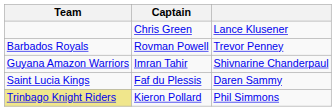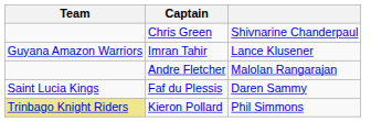 <table class="wikitable">
 <tr>
 <th>Team</th>
 <th>Captain</th>
 <th></th>
 </tr>
 <tr>
 <td></td>
 <td><a href='#'>Chris Green</a></td>
-<td><a href='#'>Lance Klusener</a></td>
-</tr>
-<tr>
-<td><a href='#'>Barbados Royals</a></td>
-<td><a href='#'>Rovman Powell</a></td>
-<td><a href='#'>Trevor Penney</a></td>
+<td><a href='#'>Shivnarine Chanderpaul</a></td>
 </tr>
 <tr>
 <td><a href='#'>Guyana Amazon Warriors</a></td>
 <td><a href='#'>Imran Tahir</a></td>
-<td><a href='#'>Shivnarine Chanderpaul</a></td>
+<td><a href='#'>Lance Klusener</a></td>
+</tr>
+<tr>
+<td></td>
+<td><a href='#'>Andre Fletcher</a></td>
+<td><a href='#'>Malolan Rangarajan</a></td>
 </tr>
 <tr>
 <td><a href='#'>Saint Lucia Kings</a></td>
 <td><a href='#'>Faf du Plessis</a></td>
 <td><a href='#'>Daren Sammy</a></td>
 </tr>
 <tr>
 <td style="background: khaki;"><a href='#'>Trinbago Knight Riders</a></td>
 <td><a href='#'>Kieron Pollard</a></td>
 <td><a href='#'>Phil Simmons</a></td>
 </tr>
 </table>
